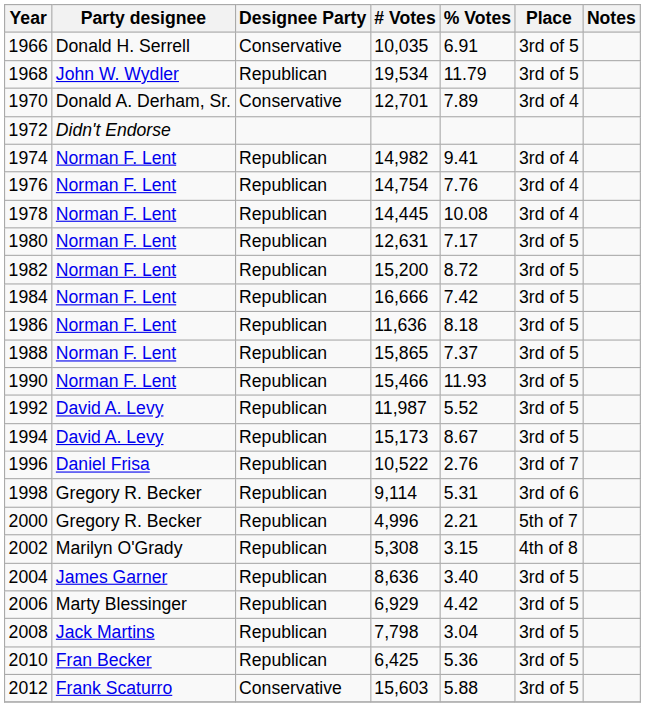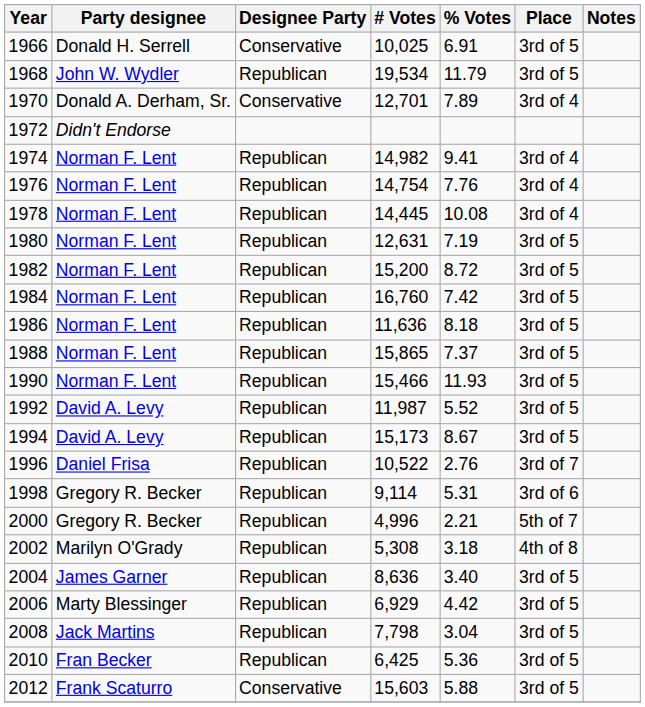 <table class=wikitable>
 <tr bgcolor=lightgrey>
 <th>Year</th>
 <th>Party designee</th>
 <th>Designee Party</th>
 <th># Votes</th>
 <th>% Votes</th>
 <th>Place</th>
 <th>Notes</th>
 </tr>
 <tr>
 <td>1966</td>
 <td>Donald H. Serrell</td>
 <td>Conservative</td>
-<td>10,035</td>
+<td>10,025</td>
 <td>6.91</td>
 <td>3rd of 5</td>
 <td></td>
 </tr>
 <tr>
 <td>1968</td>
 <td><a href='#'>John W. Wydler</a></td>
 <td>Republican</td>
 <td>19,534</td>
 <td>11.79</td>
 <td>3rd of 5</td>
 <td></td>
 </tr>
 <tr>
 <td>1970</td>
 <td>Donald A. Derham, Sr.</td>
 <td>Conservative</td>
 <td>12,701</td>
 <td>7.89</td>
 <td>3rd of 4</td>
 <td></td>
 </tr>
 <tr>
 <td>1972</td>
 <td><em>Didn't Endorse</em></td>
 <td></td>
 <td></td>
 <td></td>
 <td></td>
 <td></td>
 </tr>
 <tr>
 <td>1974</td>
 <td><a href='#'>Norman F. Lent</a></td>
 <td>Republican</td>
 <td>14,982</td>
 <td>9.41</td>
 <td>3rd of 4</td>
 <td></td>
 </tr>
 <tr>
 <td>1976</td>
 <td><a href='#'>Norman F. Lent</a></td>
 <td>Republican</td>
 <td>14,754</td>
 <td>7.76</td>
 <td>3rd of 4</td>
 <td></td>
 </tr>
 <tr>
 <td>1978</td>
 <td><a href='#'>Norman F. Lent</a></td>
 <td>Republican</td>
 <td>14,445</td>
 <td>10.08</td>
 <td>3rd of 4</td>
 <td></td>
 </tr>
 <tr>
 <td>1980</td>
 <td><a href='#'>Norman F. Lent</a></td>
 <td>Republican</td>
 <td>12,631</td>
-<td>7.17</td>
+<td>7.19</td>
 <td>3rd of 5</td>
 <td></td>
 </tr>
 <tr>
 <td>1982</td>
 <td><a href='#'>Norman F. Lent</a></td>
 <td>Republican</td>
 <td>15,200</td>
 <td>8.72</td>
 <td>3rd of 5</td>
 <td></td>
 </tr>
 <tr>
 <td>1984</td>
 <td><a href='#'>Norman F. Lent</a></td>
 <td>Republican</td>
-<td>16,666</td>
+<td>16,760</td>
 <td>7.42</td>
 <td>3rd of 5</td>
 <td></td>
 </tr>
 <tr>
 <td>1986</td>
 <td><a href='#'>Norman F. Lent</a></td>
 <td>Republican</td>
 <td>11,636</td>
 <td>8.18</td>
 <td>3rd of 5</td>
 <td></td>
 </tr>
 <tr>
 <td>1988</td>
 <td><a href='#'>Norman F. Lent</a></td>
 <td>Republican</td>
 <td>15,865</td>
 <td>7.37</td>
 <td>3rd of 5</td>
 <td></td>
 </tr>
 <tr>
 <td>1990</td>
 <td><a href='#'>Norman F. Lent</a></td>
 <td>Republican</td>
 <td>15,466</td>
 <td>11.93</td>
 <td>3rd of 5</td>
 <td></td>
 </tr>
 <tr>
 <td>1992</td>
 <td><a href='#'>David A. Levy</a></td>
 <td>Republican</td>
 <td>11,987</td>
 <td>5.52</td>
 <td>3rd of 5</td>
 <td></td>
 </tr>
 <tr>
 <td>1994</td>
 <td><a href='#'>David A. Levy</a></td>
 <td>Republican</td>
 <td>15,173</td>
 <td>8.67</td>
 <td>3rd of 5</td>
 <td></td>
 </tr>
 <tr>
 <td>1996</td>
 <td><a href='#'>Daniel Frisa</a></td>
 <td>Republican</td>
 <td>10,522</td>
 <td>2.76</td>
 <td>3rd of 7</td>
 <td></td>
 </tr>
 <tr>
 <td>1998</td>
 <td>Gregory R. Becker</td>
 <td>Republican</td>
 <td>9,114</td>
 <td>5.31</td>
 <td>3rd of 6</td>
 <td></td>
 </tr>
 <tr>
 <td>2000</td>
 <td>Gregory R. Becker</td>
 <td>Republican</td>
 <td>4,996</td>
 <td>2.21</td>
 <td>5th of 7</td>
 <td></td>
 </tr>
 <tr>
 <td>2002</td>
 <td>Marilyn O'Grady</td>
 <td>Republican</td>
 <td>5,308</td>
-<td>3.15</td>
+<td>3.18</td>
 <td>4th of 8</td>
 <td></td>
 </tr>
 <tr>
 <td>2004</td>
 <td><a href='#'>James Garner</a></td>
 <td>Republican</td>
 <td>8,636</td>
 <td>3.40</td>
 <td>3rd of 5</td>
 <td></td>
 </tr>
 <tr>
 <td>2006</td>
 <td>Marty Blessinger</td>
 <td>Republican</td>
 <td>6,929</td>
 <td>4.42</td>
 <td>3rd of 5</td>
 <td></td>
 </tr>
 <tr>
 <td>2008</td>
 <td><a href='#'>Jack Martins</a></td>
 <td>Republican</td>
 <td>7,798</td>
 <td>3.04</td>
 <td>3rd of 5</td>
 <td></td>
 </tr>
 <tr>
 <td>2010</td>
 <td><a href='#'>Fran Becker</a></td>
 <td>Republican</td>
 <td>6,425</td>
 <td>5.36</td>
 <td>3rd of 5</td>
 <td></td>
 </tr>
 <tr>
 <td>2012</td>
 <td><a href='#'>Frank Scaturro</a></td>
 <td>Conservative</td>
 <td>15,603</td>
 <td>5.88</td>
 <td>3rd of 5</td>
 <td></td>
 </tr>
 <tr>
 </tr>
 </table>
